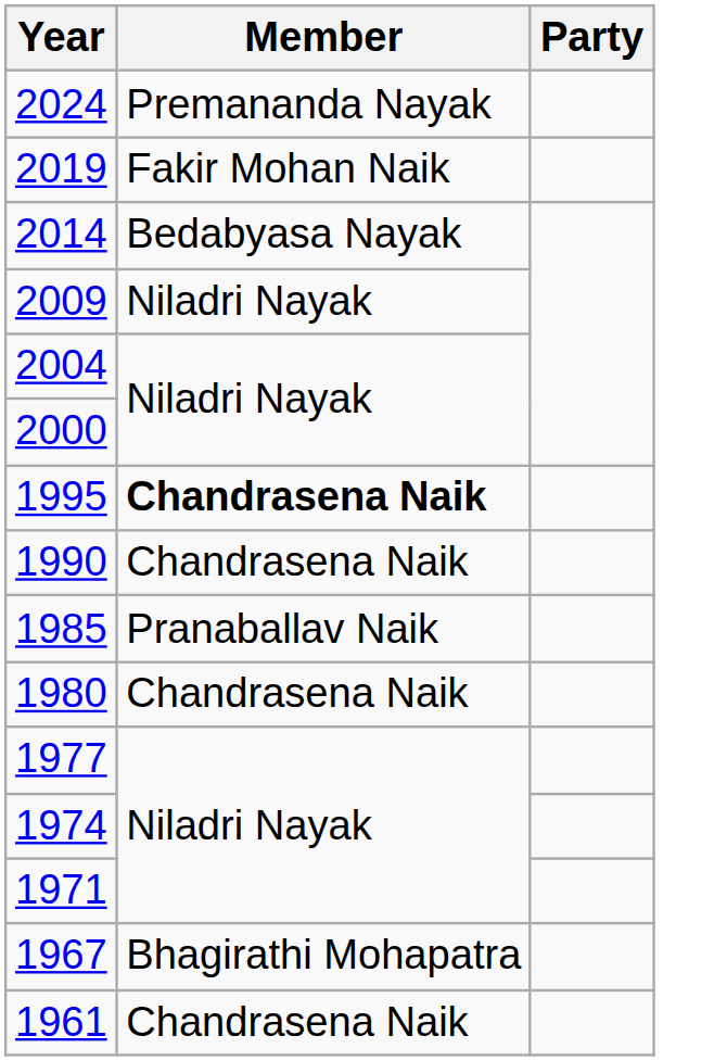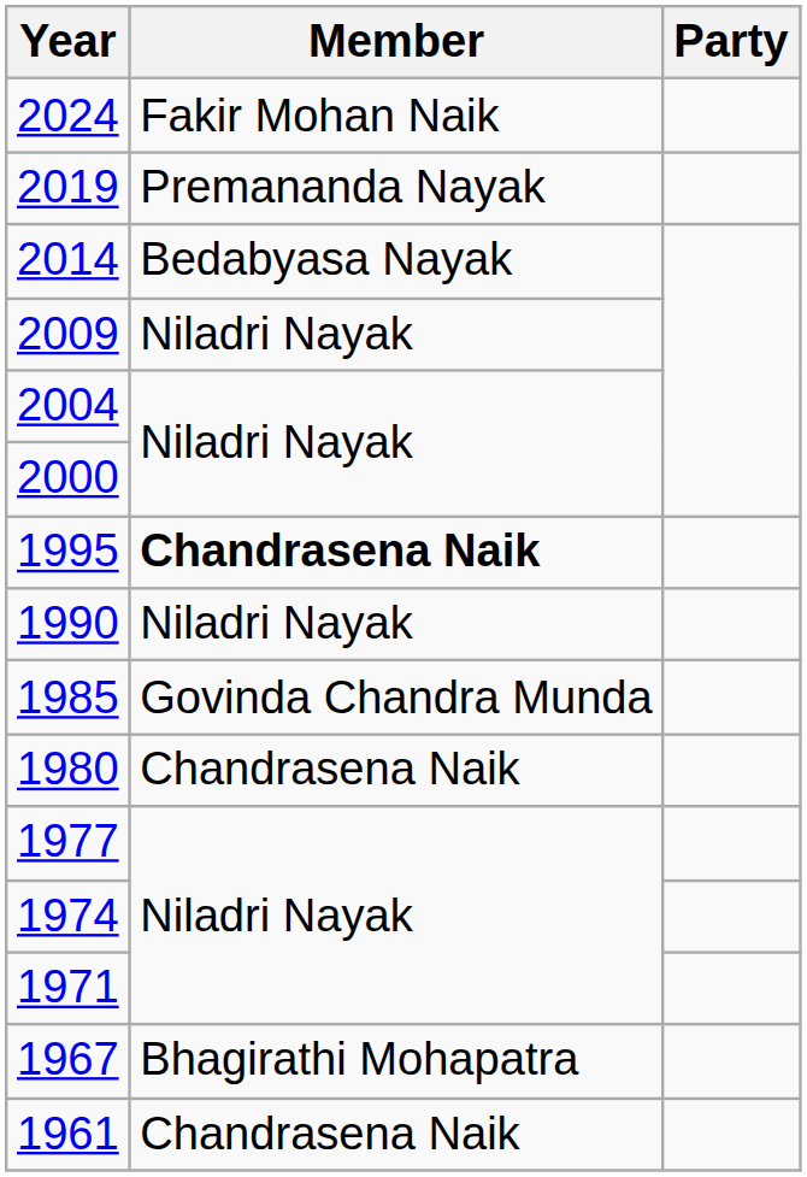 <table class="wikitable sortable">
 <tr>
 <th>Year</th>
 <th>Member</th>
 <th colspan=2>Party</th>
 </tr>
 <tr>
 <td><a href='#'>2024</a></td>
-<td>Premananda Nayak</td>
+<td>Fakir Mohan Naik</td>
 <td></td>
 </tr>
 <tr>
 <td><a href='#'>2019</a></td>
-<td>Fakir Mohan Naik</td>
+<td>Premananda Nayak</td>
 <td></td>
 </tr>
 <tr>
 <td><a href='#'>2014</a></td>
 <td>Bedabyasa Nayak</td>
 </tr>
 <tr>
 <td><a href='#'>2009</a></td>
 <td>Niladri Nayak</td>
 </tr>
 <tr>
 <td><a href='#'>2004</a></td>
 <td rowspan=2>Niladri Nayak</td>
 </tr>
 <tr>
 <td><a href='#'>2000</a></td>
 </tr>
 <tr>
 <td><a href='#'>1995</a></td>
 <td><strong>Chandrasena Naik</strong></td>
 <td></td>
 </tr>
 <tr>
 <td><a href='#'>1990</a></td>
-<td>Chandrasena Naik</td>
+<td>Niladri Nayak</td>
 <td></td>
 </tr>
 <tr>
 <td><a href='#'>1985</a></td>
-<td>Pranaballav Naik</td>
+<td>Govinda Chandra Munda</td>
 <td></td>
 </tr>
 <tr>
 <td><a href='#'>1980</a></td>
 <td>Chandrasena Naik</td>
 </tr>
 <tr>
 <td><a href='#'>1977</a></td>
 <td rowspan=3>Niladri Nayak</td>
 <td></td>
 </tr>
 <tr>
 <td><a href='#'>1974</a></td>
 <td></td>
 </tr>
 <tr>
 <td><a href='#'>1971</a></td>
 <td></td>
 </tr>
 <tr>
 <td><a href='#'>1967</a></td>
 <td>Bhagirathi Mohapatra</td>
 <td></td>
 </tr>
 <tr>
 <td><a href='#'>1961</a></td>
 <td>Chandrasena Naik</td>
 </tr>
 </table>
